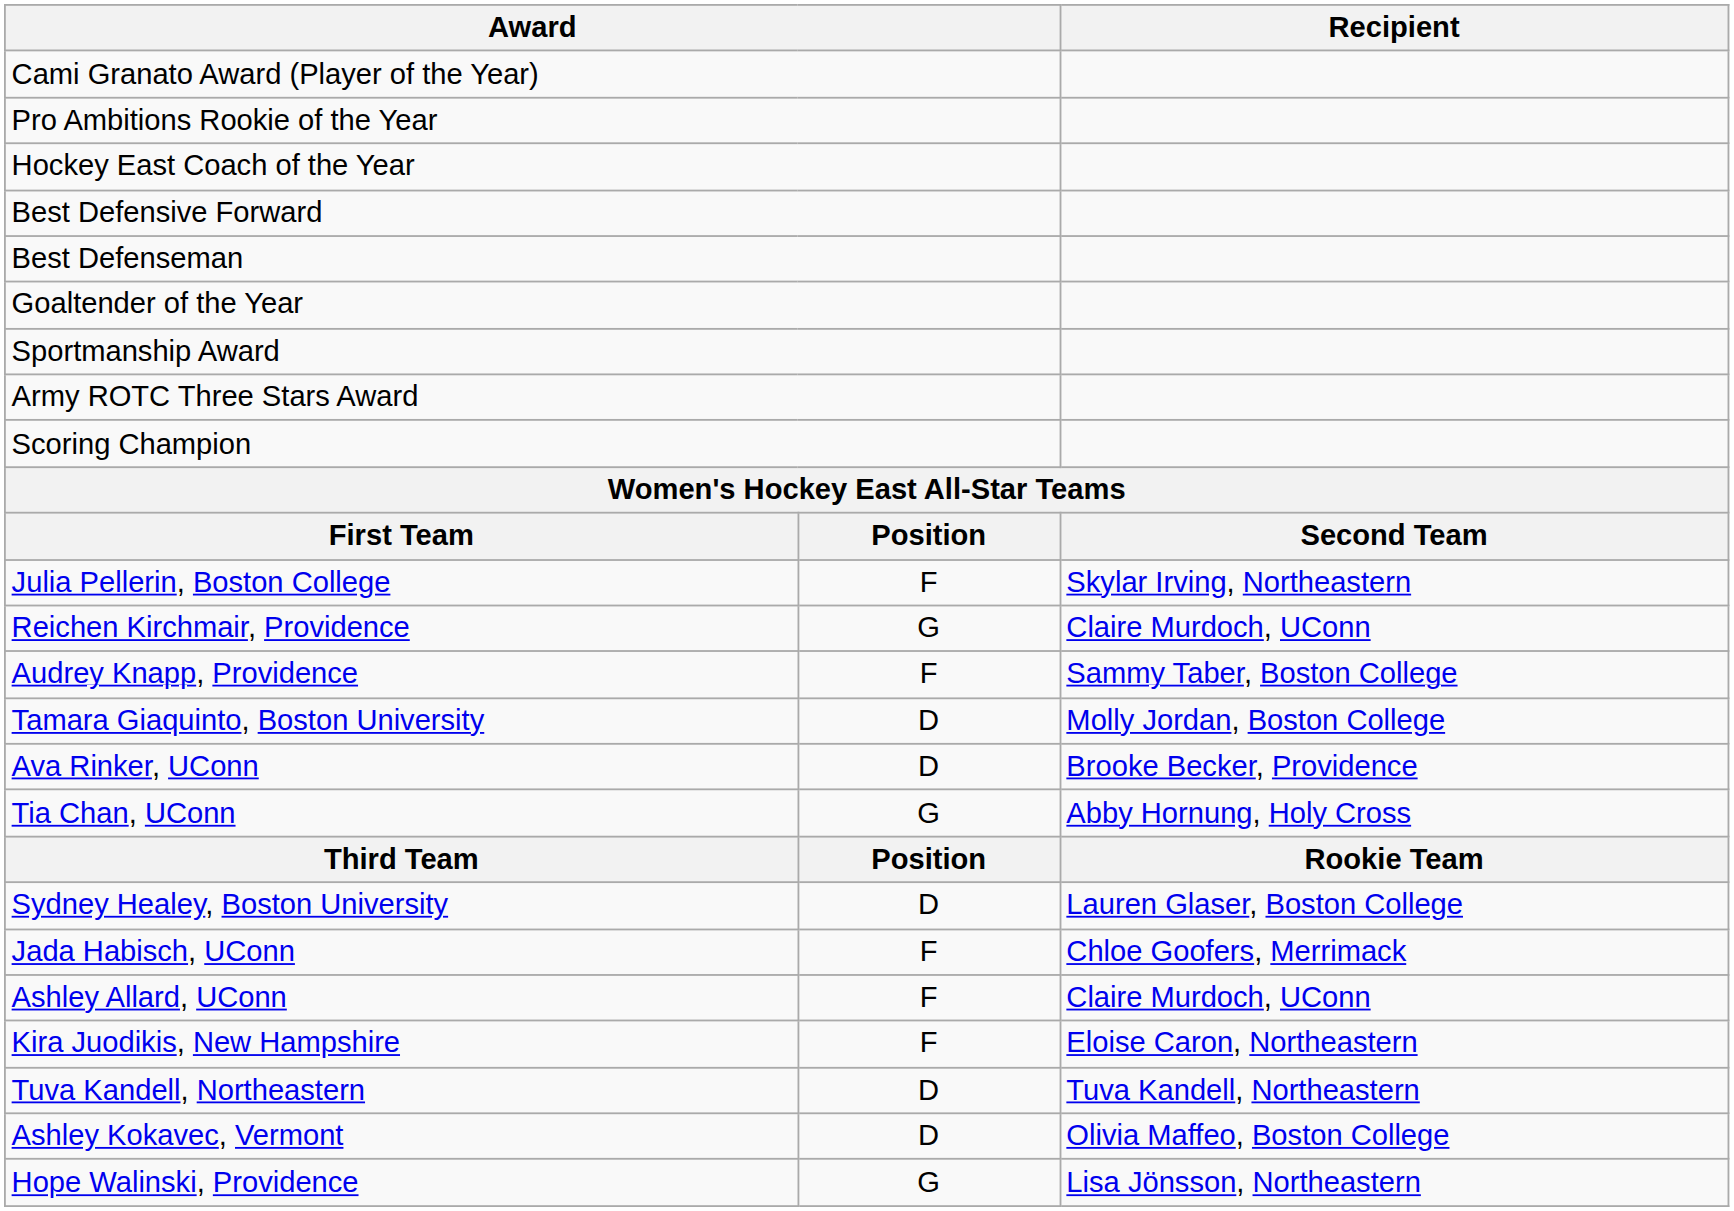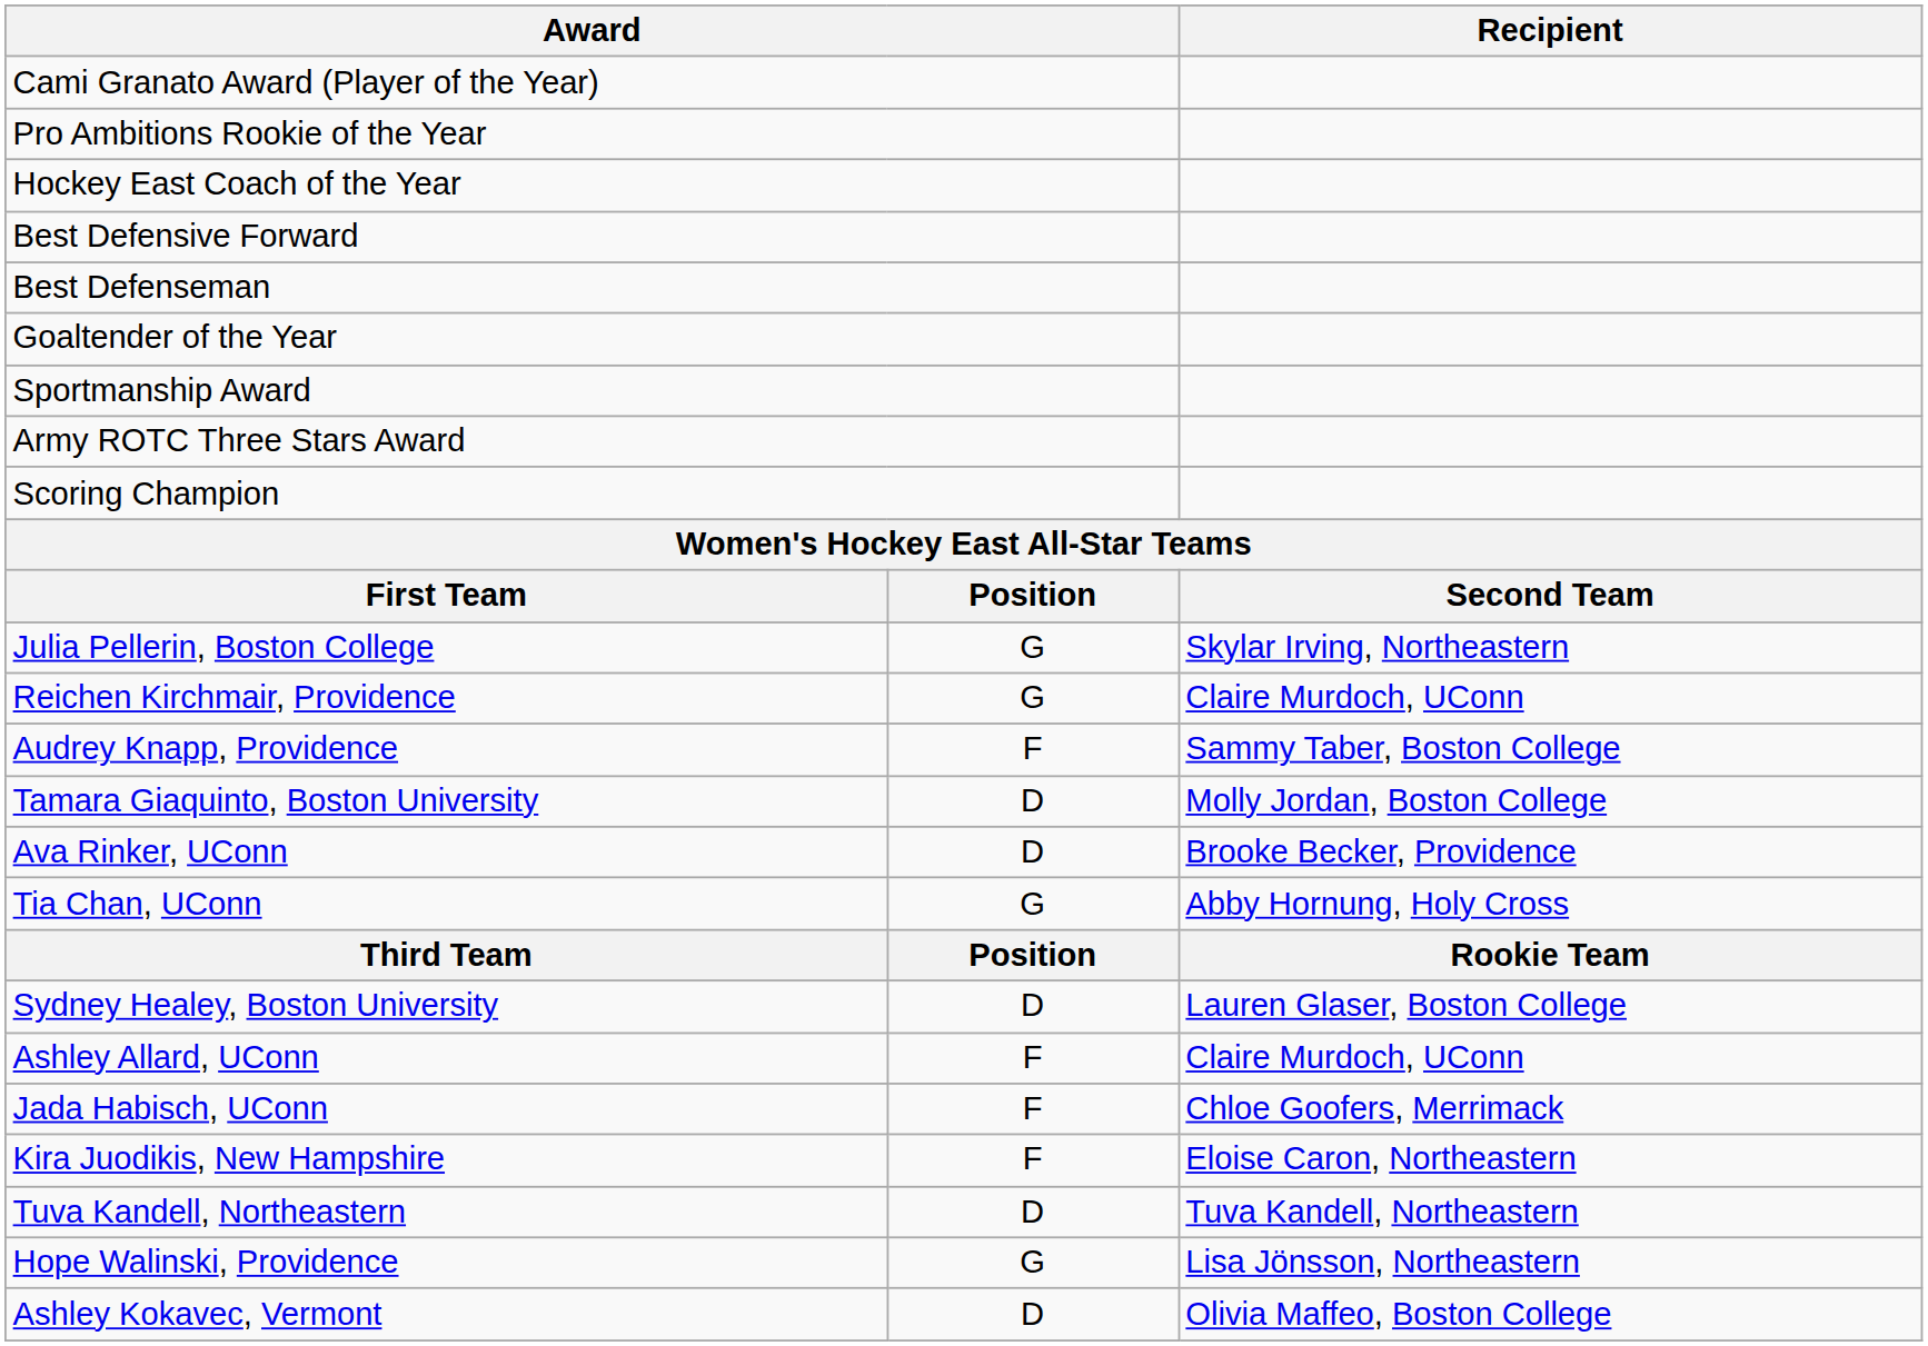 <table class="wikitable" width=75%>
 <tr>
 <th colspan=2>Award</th>
 <th>Recipient</th>
 </tr>
 <tr>
 <td colspan=2>Cami Granato Award (Player of the Year)</td>
 <td></td>
 </tr>
 <tr>
 <td colspan=2>Pro Ambitions Rookie of the Year</td>
 <td></td>
 </tr>
 <tr>
 <td colspan=2>Hockey East Coach of the Year</td>
 <td></td>
 </tr>
 <tr>
 <td colspan=2>Best Defensive Forward</td>
 <td></td>
 </tr>
 <tr>
 <td colspan=2>Best Defenseman</td>
 <td></td>
 </tr>
 <tr>
 <td colspan=2>Goaltender of the Year</td>
 <td></td>
 </tr>
 <tr>
 <td colspan=2>Sportmanship Award</td>
 <td></td>
 </tr>
 <tr>
 <td colspan=2>Army ROTC Three Stars Award</td>
 <td></td>
 </tr>
 <tr>
 <td colspan=2>Scoring Champion</td>
 <td></td>
 </tr>
 <tr>
 <th colspan=3>Women's Hockey East All-Star Teams</th>
 </tr>
 <tr>
 <th>First Team</th>
 <th>  Position  </th>
 <th>Second Team</th>
 </tr>
 <tr>
 <td><a href='#'>Julia Pellerin</a>, <a href='#'>Boston College</a></td>
-<td align=center>F</td>
+<td align=center>G</td>
 <td><a href='#'>Skylar Irving</a>, <a href='#'>Northeastern</a></td>
 </tr>
 <tr>
 <td><a href='#'>Reichen Kirchmair</a>, <a href='#'>Providence</a></td>
 <td align=center>G</td>
 <td><a href='#'>Claire Murdoch</a>, <a href='#'>UConn</a></td>
 </tr>
 <tr>
 <td><a href='#'>Audrey Knapp</a>, <a href='#'>Providence</a></td>
 <td align=center>F</td>
 <td><a href='#'>Sammy Taber</a>, <a href='#'>Boston College</a></td>
 </tr>
 <tr>
 <td><a href='#'>Tamara Giaquinto</a>, <a href='#'>Boston University</a></td>
 <td align=center>D</td>
 <td><a href='#'>Molly Jordan</a>, <a href='#'>Boston College</a></td>
 </tr>
 <tr>
 <td><a href='#'>Ava Rinker</a>, <a href='#'>UConn</a></td>
 <td align=center>D</td>
 <td><a href='#'>Brooke Becker</a>, <a href='#'>Providence</a></td>
 </tr>
 <tr>
 <td><a href='#'>Tia Chan</a>, <a href='#'>UConn</a></td>
 <td align=center>G</td>
 <td><a href='#'>Abby Hornung</a>, <a href='#'>Holy Cross</a></td>
 </tr>
 <tr>
 <th>Third Team</th>
 <th>  Position  </th>
 <th>Rookie Team</th>
 </tr>
 <tr>
 <td><a href='#'>Sydney Healey</a>, <a href='#'>Boston University</a></td>
 <td align=center>D</td>
 <td><a href='#'>Lauren Glaser</a>, <a href='#'>Boston College</a></td>
 </tr>
 <tr>
+<td><a href='#'>Ashley Allard</a>, <a href='#'>UConn</a></td>
+<td align=center>F</td>
+<td><a href='#'>Claire Murdoch</a>, <a href='#'>UConn</a></td>
+</tr>
+<tr>
 <td><a href='#'>Jada Habisch</a>, <a href='#'>UConn</a></td>
 <td align=center>F</td>
 <td><a href='#'>Chloe Goofers</a>, <a href='#'>Merrimack</a></td>
-</tr>
-<tr>
-<td><a href='#'>Ashley Allard</a>, <a href='#'>UConn</a></td>
-<td align=center>F</td>
-<td><a href='#'>Claire Murdoch</a>, <a href='#'>UConn</a></td>
 </tr>
 <tr>
 <td><a href='#'>Kira Juodikis</a>, <a href='#'>New Hampshire</a></td>
 <td align=center>F</td>
 <td><a href='#'>Eloise Caron</a>, <a href='#'>Northeastern</a></td>
 </tr>
 <tr>
 <td><a href='#'>Tuva Kandell</a>, <a href='#'>Northeastern</a></td>
 <td align=center>D</td>
 <td><a href='#'>Tuva Kandell</a>, <a href='#'>Northeastern</a></td>
 </tr>
 <tr>
+<td><a href='#'>Hope Walinski</a>, <a href='#'>Providence</a></td>
+<td align=center>G</td>
+<td><a href='#'>Lisa Jönsson</a>, <a href='#'>Northeastern</a></td>
+</tr>
+<tr>
 <td><a href='#'>Ashley Kokavec</a>, <a href='#'>Vermont</a></td>
 <td align=center>D</td>
 <td><a href='#'>Olivia Maffeo</a>, <a href='#'>Boston College</a></td>
 </tr>
-<tr>
-<td><a href='#'>Hope Walinski</a>, <a href='#'>Providence</a></td>
-<td align=center>G</td>
-<td><a href='#'>Lisa Jönsson</a>, <a href='#'>Northeastern</a></td>
-</tr>
 </table>
